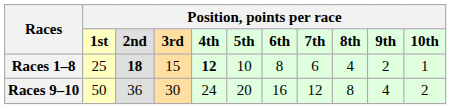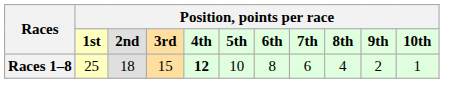 <table class="wikitable" style="font-size: 85%; text-align:center">
 <tr>
 <th rowspan=2>Races</th>
 <th colspan=10>Position, points per race</th>
 </tr>
 <tr>
 <td style="background:#ffffbf"> <strong>1st</strong> </td>
 <td style="background:#dfdfdf"> <strong>2nd</strong> </td>
 <td style="background:#ffdf9f"> <strong>3rd</strong> </td>
 <td style="background:#dfffdf"> <strong>4th</strong> </td>
 <td style="background:#dfffdf"> <strong>5th</strong> </td>
 <td style="background:#dfffdf"> <strong>6th</strong> </td>
 <td style="background:#dfffdf"> <strong>7th</strong> </td>
 <td style="background:#dfffdf"> <strong>8th</strong> </td>
 <td style="background:#dfffdf"> <strong>9th</strong> </td>
 <td style="background:#dfffdf"> <strong>10th</strong> </td>
 </tr>
 <tr>
 <th>Races 1–8</th>
 <td style="background:#ffffbf">25</td>
-<td style="background:#dfdfdf"><strong>18</strong></td>
+<td style="background:#dfdfdf">18</td>
 <td style="background:#ffdf9f">15</td>
 <td style="background:#dfffdf"><strong>12</strong></td>
 <td style="background:#dfffdf">10</td>
 <td style="background:#dfffdf">8</td>
 <td style="background:#dfffdf">6</td>
 <td style="background:#dfffdf">4</td>
 <td style="background:#dfffdf">2</td>
 <td style="background:#dfffdf">1</td>
 </tr>
-<tr>
-<th>Races 9–10</th>
-<td style="background:#ffffbf">50</td>
-<td style="background:#dfdfdf">36</td>
-<td style="background:#ffdf9f">30</td>
-<td style="background:#dfffdf">24</td>
-<td style="background:#dfffdf">20</td>
-<td style="background:#dfffdf">16</td>
-<td style="background:#dfffdf">12</td>
-<td style="background:#dfffdf">8</td>
-<td style="background:#dfffdf">4</td>
-<td style="background:#dfffdf">2</td>
-</tr>
 </table>
